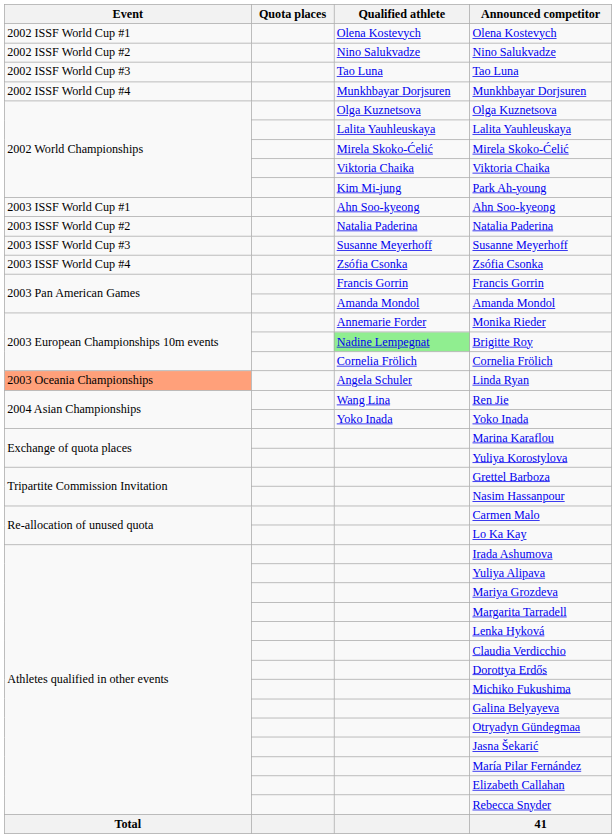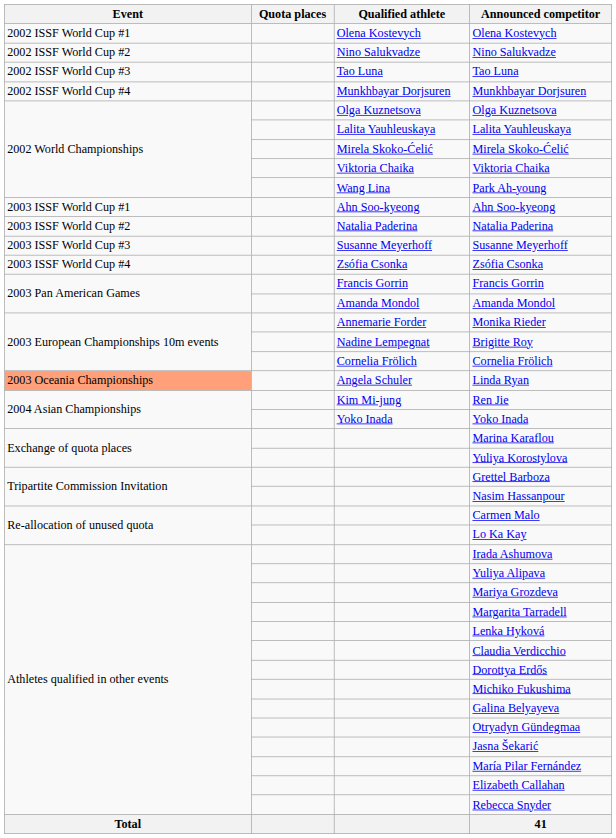 <table class=wikitable style="text-align:left" width=800>
 <tr>
 <th>Event</th>
 <th>Quota places</th>
 <th>Qualified athlete</th>
 <th>Announced competitor</th>
 </tr>
 <tr>
 <td>2002 ISSF World Cup #1</td>
 <td></td>
 <td><a href='#'>Olena Kostevych</a></td>
 <td><a href='#'>Olena Kostevych</a></td>
 </tr>
 <tr>
 <td>2002 ISSF World Cup #2</td>
 <td></td>
 <td><a href='#'>Nino Salukvadze</a></td>
 <td><a href='#'>Nino Salukvadze</a></td>
 </tr>
 <tr>
 <td>2002 ISSF World Cup #3</td>
 <td></td>
 <td><a href='#'>Tao Luna</a></td>
 <td><a href='#'>Tao Luna</a></td>
 </tr>
 <tr>
 <td>2002 ISSF World Cup #4</td>
 <td></td>
 <td><a href='#'>Munkhbayar Dorjsuren</a></td>
 <td><a href='#'>Munkhbayar Dorjsuren</a></td>
 </tr>
 <tr>
 <td rowspan=5>2002 World Championships</td>
 <td></td>
 <td><a href='#'>Olga Kuznetsova</a></td>
 <td><a href='#'>Olga Kuznetsova</a></td>
 </tr>
 <tr>
 <td></td>
 <td><a href='#'>Lalita Yauhleuskaya</a></td>
 <td><a href='#'>Lalita Yauhleuskaya</a></td>
 </tr>
 <tr>
 <td></td>
 <td><a href='#'>Mirela Skoko-Ćelić</a></td>
 <td><a href='#'>Mirela Skoko-Ćelić</a></td>
 </tr>
 <tr>
 <td></td>
 <td><a href='#'>Viktoria Chaika</a></td>
 <td><a href='#'>Viktoria Chaika</a></td>
 </tr>
 <tr>
 <td></td>
-<td><a href='#'>Kim Mi-jung</a></td>
+<td><a href='#'>Wang Lina</a></td>
 <td><a href='#'>Park Ah-young</a></td>
 </tr>
 <tr>
 <td>2003 ISSF World Cup #1</td>
 <td></td>
 <td><a href='#'>Ahn Soo-kyeong</a></td>
 <td><a href='#'>Ahn Soo-kyeong</a></td>
 </tr>
 <tr>
 <td>2003 ISSF World Cup #2</td>
 <td></td>
 <td><a href='#'>Natalia Paderina</a></td>
 <td><a href='#'>Natalia Paderina</a></td>
 </tr>
 <tr>
 <td>2003 ISSF World Cup #3</td>
 <td></td>
 <td><a href='#'>Susanne Meyerhoff</a></td>
 <td><a href='#'>Susanne Meyerhoff</a></td>
 </tr>
 <tr>
 <td>2003 ISSF World Cup #4</td>
 <td></td>
 <td><a href='#'>Zsófia Csonka</a></td>
 <td><a href='#'>Zsófia Csonka</a></td>
 </tr>
 <tr>
 <td rowspan=2>2003 Pan American Games</td>
 <td></td>
 <td><a href='#'>Francis Gorrin</a></td>
 <td><a href='#'>Francis Gorrin</a></td>
 </tr>
 <tr>
 <td></td>
 <td><a href='#'>Amanda Mondol</a></td>
 <td><a href='#'>Amanda Mondol</a></td>
 </tr>
 <tr>
 <td rowspan=3>2003 European Championships 10m events</td>
 <td></td>
 <td><a href='#'>Annemarie Forder</a></td>
 <td><a href='#'>Monika Rieder</a></td>
 </tr>
 <tr>
 <td></td>
-<td style="background: lightgreen;"><a href='#'>Nadine Lempegnat</a></td>
+<td><a href='#'>Nadine Lempegnat</a></td>
 <td><a href='#'>Brigitte Roy</a></td>
 </tr>
 <tr>
 <td></td>
 <td><a href='#'>Cornelia Frölich</a></td>
 <td><a href='#'>Cornelia Frölich</a></td>
 </tr>
 <tr>
 <td style="background: lightsalmon;">2003 Oceania Championships</td>
 <td></td>
 <td><a href='#'>Angela Schuler</a></td>
 <td><a href='#'>Linda Ryan</a></td>
 </tr>
 <tr>
 <td rowspan=2>2004 Asian Championships</td>
 <td></td>
-<td><a href='#'>Wang Lina</a></td>
+<td><a href='#'>Kim Mi-jung</a></td>
 <td><a href='#'>Ren Jie</a></td>
 </tr>
 <tr>
 <td></td>
 <td><a href='#'>Yoko Inada</a></td>
 <td><a href='#'>Yoko Inada</a></td>
 </tr>
 <tr>
 <td rowspan=2>Exchange of quota places</td>
 <td></td>
 <td></td>
 <td><a href='#'>Marina Karaflou</a></td>
 </tr>
 <tr>
 <td></td>
 <td></td>
 <td><a href='#'>Yuliya Korostylova</a></td>
 </tr>
 <tr>
 <td rowspan=2>Tripartite Commission Invitation</td>
 <td></td>
 <td></td>
 <td><a href='#'>Grettel Barboza</a></td>
 </tr>
 <tr>
 <td></td>
 <td></td>
 <td><a href='#'>Nasim Hassanpour</a></td>
 </tr>
 <tr>
 <td rowspan=2>Re-allocation of unused quota</td>
 <td></td>
 <td></td>
 <td><a href='#'>Carmen Malo</a></td>
 </tr>
 <tr>
 <td></td>
 <td></td>
 <td><a href='#'>Lo Ka Kay</a></td>
 </tr>
 <tr>
 <td rowspan=14>Athletes qualified in other events</td>
 <td></td>
 <td></td>
 <td><a href='#'>Irada Ashumova</a></td>
 </tr>
 <tr>
 <td></td>
 <td></td>
 <td><a href='#'>Yuliya Alipava</a></td>
 </tr>
 <tr>
 <td></td>
 <td></td>
 <td><a href='#'>Mariya Grozdeva</a></td>
 </tr>
 <tr>
 <td></td>
 <td></td>
 <td><a href='#'>Margarita Tarradell</a></td>
 </tr>
 <tr>
 <td></td>
 <td></td>
 <td><a href='#'>Lenka Hyková</a></td>
 </tr>
 <tr>
 <td></td>
 <td></td>
 <td><a href='#'>Claudia Verdicchio</a></td>
 </tr>
 <tr>
 <td></td>
 <td></td>
 <td><a href='#'>Dorottya Erdős</a></td>
 </tr>
 <tr>
 <td></td>
 <td></td>
 <td><a href='#'>Michiko Fukushima</a></td>
 </tr>
 <tr>
 <td></td>
 <td></td>
 <td><a href='#'>Galina Belyayeva</a></td>
 </tr>
 <tr>
 <td></td>
 <td></td>
 <td><a href='#'>Otryadyn Gündegmaa</a></td>
 </tr>
 <tr>
 <td></td>
 <td></td>
 <td><a href='#'>Jasna Šekarić</a></td>
 </tr>
 <tr>
 <td></td>
 <td></td>
 <td><a href='#'>María Pilar Fernández</a></td>
 </tr>
 <tr>
 <td></td>
 <td></td>
 <td><a href='#'>Elizabeth Callahan</a></td>
 </tr>
 <tr>
 <td></td>
 <td></td>
 <td><a href='#'>Rebecca Snyder</a></td>
 </tr>
 <tr>
 <th>Total</th>
 <th></th>
 <th></th>
 <th>41</th>
 </tr>
 </table>
